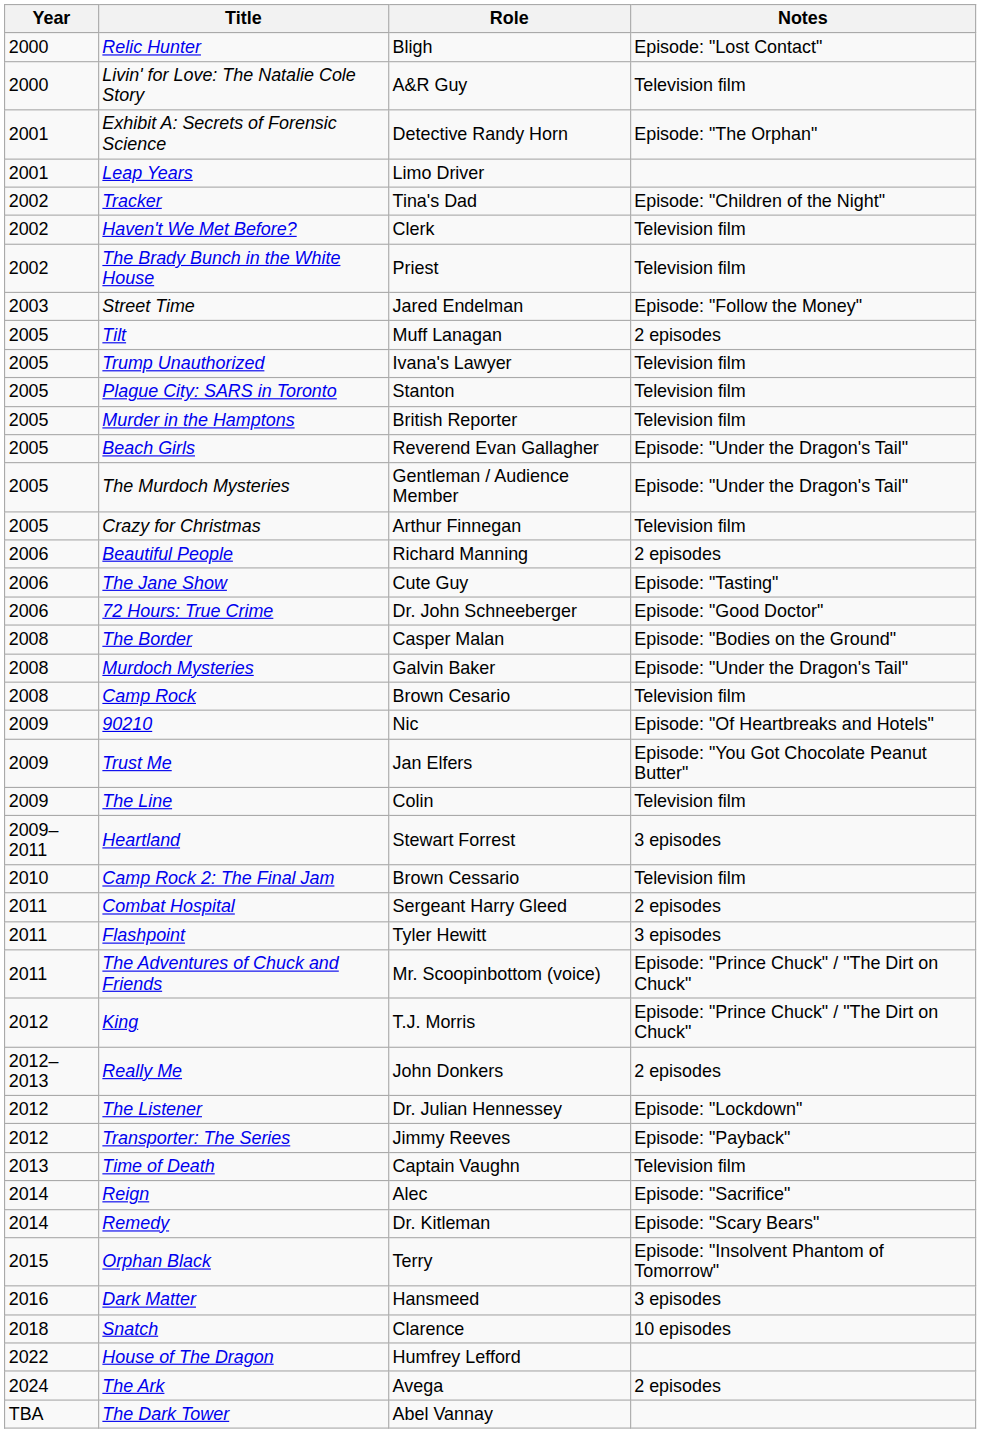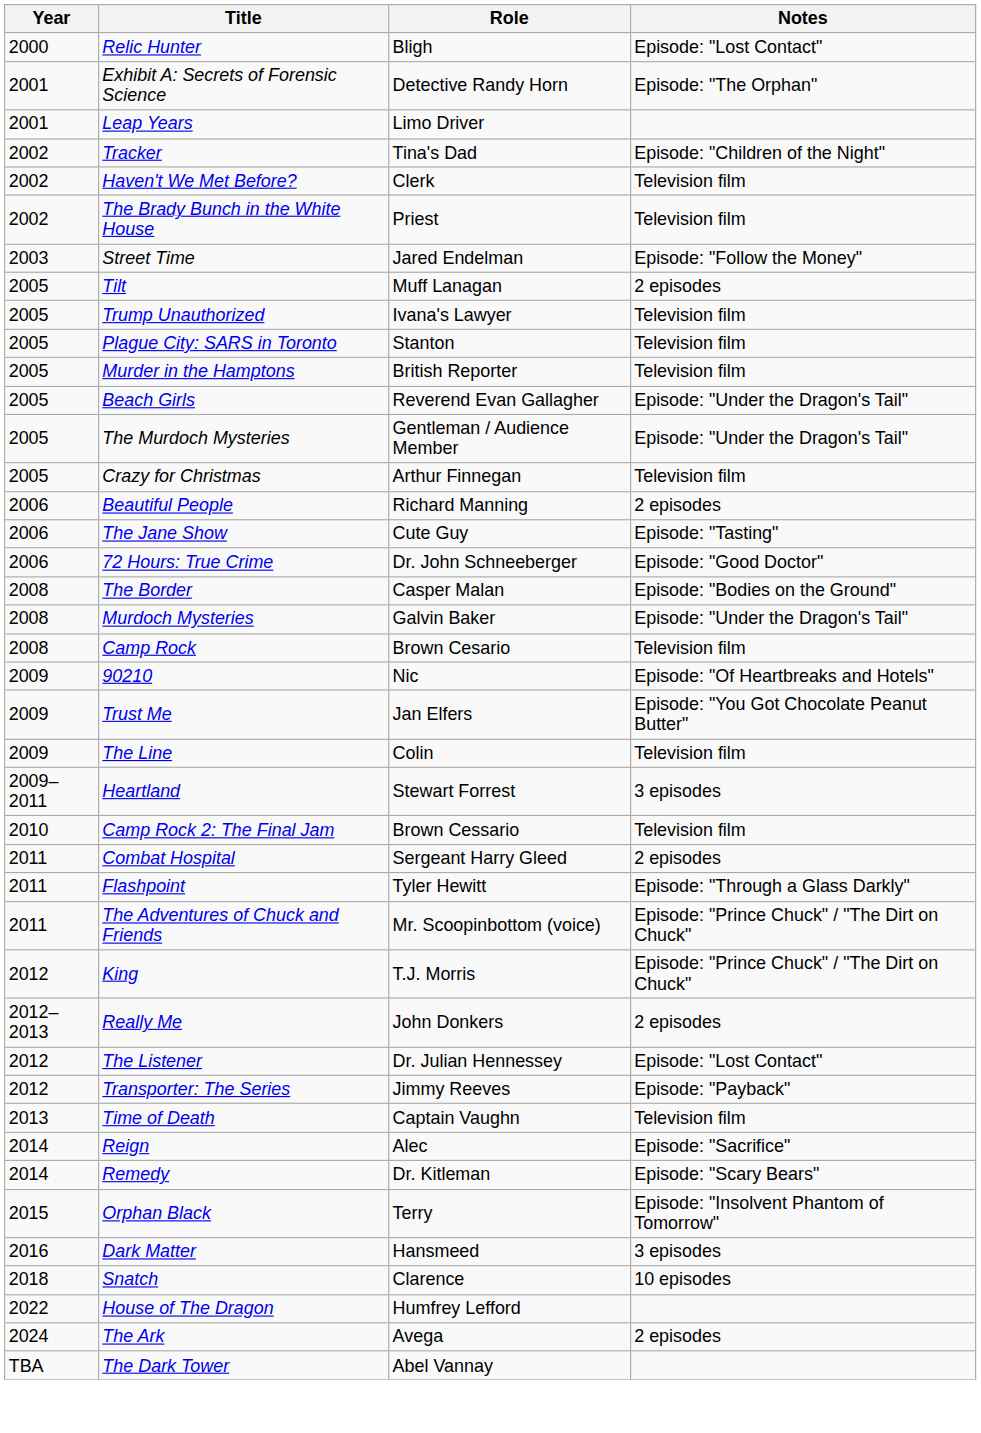 <table class="wikitable sortable">
 <tr>
 <th>Year</th>
 <th>Title</th>
 <th>Role</th>
 <th class="unsortable">Notes</th>
 </tr>
 <tr>
 <td>2000</td>
 <td><em><a href='#'>Relic Hunter</a></em></td>
 <td>Bligh</td>
 <td>Episode: "Lost Contact"</td>
-</tr>
-<tr>
-<td>2000</td>
-<td><em>Livin' for Love: The Natalie Cole Story</em></td>
-<td>A&R Guy</td>
-<td>Television film</td>
 </tr>
 <tr>
 <td>2001</td>
 <td><em>Exhibit A: Secrets of Forensic Science</em></td>
 <td>Detective Randy Horn</td>
 <td>Episode: "The Orphan"</td>
 </tr>
 <tr>
 <td>2001</td>
 <td><em><a href='#'>Leap Years</a></em></td>
 <td>Limo Driver</td>
 <td></td>
 </tr>
 <tr>
 <td>2002</td>
 <td><em><a href='#'>Tracker</a></em></td>
 <td>Tina's Dad</td>
 <td>Episode: "Children of the Night"</td>
 </tr>
 <tr>
 <td>2002</td>
 <td><em><a href='#'>Haven't We Met Before?</a></em></td>
 <td>Clerk</td>
 <td>Television film</td>
 </tr>
 <tr>
 <td>2002</td>
 <td><em><a href='#'>The Brady Bunch in the White House</a></em></td>
 <td>Priest</td>
 <td>Television film</td>
 </tr>
 <tr>
 <td>2003</td>
 <td><em>Street Time</em></td>
 <td>Jared Endelman</td>
 <td>Episode: "Follow the Money"</td>
 </tr>
 <tr>
 <td>2005</td>
 <td><em><a href='#'>Tilt</a></em></td>
 <td>Muff Lanagan</td>
 <td>2 episodes</td>
 </tr>
 <tr>
 <td>2005</td>
 <td><em><a href='#'>Trump Unauthorized</a></em></td>
 <td>Ivana's Lawyer</td>
 <td>Television film</td>
 </tr>
 <tr>
 <td>2005</td>
 <td><em><a href='#'>Plague City: SARS in Toronto</a></em></td>
 <td>Stanton</td>
 <td>Television film</td>
 </tr>
 <tr>
 <td>2005</td>
 <td><em><a href='#'>Murder in the Hamptons</a></em></td>
 <td>British Reporter</td>
 <td>Television film</td>
 </tr>
 <tr>
 <td>2005</td>
 <td><em><a href='#'>Beach Girls</a></em></td>
 <td>Reverend Evan Gallagher</td>
 <td>Episode: "Under the Dragon's Tail"</td>
 </tr>
 <tr>
 <td>2005</td>
 <td><em>The Murdoch Mysteries</em></td>
 <td>Gentleman / Audience Member</td>
 <td>Episode: "Under the Dragon's Tail"</td>
 </tr>
 <tr>
 <td>2005</td>
 <td><em>Crazy for Christmas</em></td>
 <td>Arthur Finnegan</td>
 <td>Television film</td>
 </tr>
 <tr>
 <td>2006</td>
 <td><em><a href='#'>Beautiful People</a></em></td>
 <td>Richard Manning</td>
 <td>2 episodes</td>
 </tr>
 <tr>
 <td>2006</td>
 <td><em><a href='#'>The Jane Show</a></em></td>
 <td>Cute Guy</td>
 <td>Episode: "Tasting"</td>
 </tr>
 <tr>
 <td>2006</td>
 <td><em><a href='#'>72 Hours: True Crime</a></em></td>
 <td>Dr. John Schneeberger</td>
 <td>Episode: "Good Doctor"</td>
 </tr>
 <tr>
 <td>2008</td>
 <td><em><a href='#'>The Border</a></em></td>
 <td>Casper Malan</td>
 <td>Episode: "Bodies on the Ground"</td>
 </tr>
 <tr>
 <td>2008</td>
 <td><em><a href='#'>Murdoch Mysteries</a></em></td>
 <td>Galvin Baker</td>
 <td>Episode: "Under the Dragon's Tail"</td>
 </tr>
 <tr>
 <td>2008</td>
 <td><em><a href='#'>Camp Rock</a></em></td>
 <td>Brown Cesario</td>
 <td>Television film</td>
 </tr>
 <tr>
 <td>2009</td>
 <td><em><a href='#'>90210</a></em></td>
 <td>Nic</td>
 <td>Episode: "Of Heartbreaks and Hotels"</td>
 </tr>
 <tr>
 <td>2009</td>
 <td><em><a href='#'>Trust Me</a></em></td>
 <td>Jan Elfers</td>
 <td>Episode: "You Got Chocolate Peanut Butter"</td>
 </tr>
 <tr>
 <td>2009</td>
 <td><em><a href='#'>The Line</a></em></td>
 <td>Colin</td>
 <td>Television film</td>
 </tr>
 <tr>
 <td>2009–2011</td>
 <td><em><a href='#'>Heartland</a></em></td>
 <td>Stewart Forrest</td>
 <td>3 episodes</td>
 </tr>
 <tr>
 <td>2010</td>
 <td><em><a href='#'>Camp Rock 2: The Final Jam</a></em></td>
 <td>Brown Cessario</td>
 <td>Television film</td>
 </tr>
 <tr>
 <td>2011</td>
 <td><em><a href='#'>Combat Hospital</a></em></td>
 <td>Sergeant Harry Gleed</td>
 <td>2 episodes</td>
 </tr>
 <tr>
 <td>2011</td>
 <td><em><a href='#'>Flashpoint</a></em></td>
 <td>Tyler Hewitt</td>
-<td>3 episodes</td>
+<td>Episode: "Through a Glass Darkly"</td>
 </tr>
 <tr>
 <td>2011</td>
 <td><em><a href='#'>The Adventures of Chuck and Friends</a></em></td>
 <td>Mr. Scoopinbottom (voice)</td>
 <td>Episode: "Prince Chuck" / "The Dirt on Chuck"</td>
 </tr>
 <tr>
 <td>2012</td>
 <td><em><a href='#'>King</a></em></td>
 <td>T.J. Morris</td>
 <td>Episode: "Prince Chuck" / "The Dirt on Chuck"</td>
 </tr>
 <tr>
 <td>2012–2013</td>
 <td><em><a href='#'>Really Me</a></em></td>
 <td>John Donkers</td>
 <td>2 episodes</td>
 </tr>
 <tr>
 <td>2012</td>
 <td><em><a href='#'>The Listener</a></em></td>
 <td>Dr. Julian Hennessey</td>
-<td>Episode: "Lockdown"</td>
+<td>Episode: "Lost Contact"</td>
 </tr>
 <tr>
 <td>2012</td>
 <td><em><a href='#'>Transporter: The Series</a></em></td>
 <td>Jimmy Reeves</td>
 <td>Episode: "Payback"</td>
 </tr>
 <tr>
 <td>2013</td>
 <td><em><a href='#'>Time of Death</a></em></td>
 <td>Captain Vaughn</td>
 <td>Television film</td>
 </tr>
 <tr>
 <td>2014</td>
 <td><em><a href='#'>Reign</a></em></td>
 <td>Alec</td>
 <td>Episode: "Sacrifice"</td>
 </tr>
 <tr>
 <td>2014</td>
 <td><em><a href='#'>Remedy</a></em></td>
 <td>Dr. Kitleman</td>
 <td>Episode: "Scary Bears"</td>
 </tr>
 <tr>
 <td>2015</td>
 <td><em><a href='#'>Orphan Black</a></em></td>
 <td>Terry</td>
 <td>Episode: "Insolvent Phantom of Tomorrow"</td>
 </tr>
 <tr>
 <td>2016</td>
 <td><em><a href='#'>Dark Matter</a></em></td>
 <td>Hansmeed</td>
 <td>3 episodes</td>
 </tr>
 <tr>
 <td>2018</td>
 <td><em><a href='#'>Snatch</a></em></td>
 <td>Clarence</td>
 <td>10 episodes</td>
 </tr>
 <tr>
 <td>2022</td>
 <td><em><a href='#'>House of The Dragon</a></em></td>
 <td>Humfrey Lefford</td>
 <td></td>
 </tr>
 <tr>
 <td>2024</td>
 <td><em><a href='#'>The Ark</a></em></td>
 <td>Avega</td>
 <td>2 episodes</td>
 </tr>
 <tr>
 <td>TBA</td>
 <td><em><a href='#'>The Dark Tower</a></em></td>
 <td>Abel Vannay</td>
 <td></td>
 </tr>
 </table>
